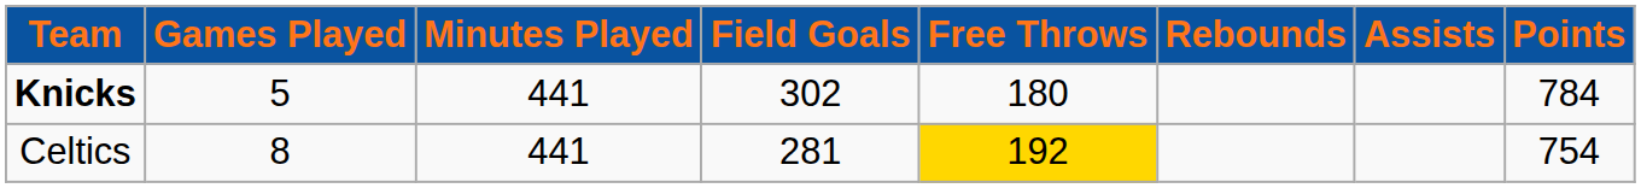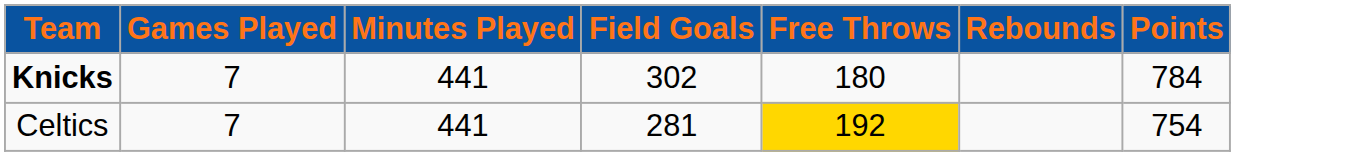 <table class="wikitable">
 <tr>
 <th style="color:#FF7518; background:#0953a0;">Team</th>
 <th style="color:#FF7518; background:#0953a0;">Games Played</th>
 <th style="color:#FF7518; background:#0953a0;">Minutes Played</th>
 <th style="color:#FF7518; background:#0953a0;">Field Goals</th>
 <th style="color:#FF7518; background:#0953a0;">Free Throws</th>
 <th style="color:#FF7518; background:#0953a0;">Rebounds</th>
-<th style="color:#FF7518; background:#0953a0;">Assists</th>
 <th style="color:#FF7518; background:#0953a0;">Points</th>
 </tr>
 <tr align="center">
 <td><strong>Knicks</strong></td>
-<td>5</td>
+<td>7</td>
 <td>441</td>
 <td>302</td>
 <td>180</td>
-<td></td>
 <td></td>
 <td>784</td>
 </tr>
 <tr align="center">
 <td>Celtics</td>
-<td>8</td>
+<td>7</td>
 <td>441</td>
 <td>281</td>
 <td style="background: gold;">192</td>
 <td></td>
-<td></td>
 <td>754</td>
 </tr>
 </table>
